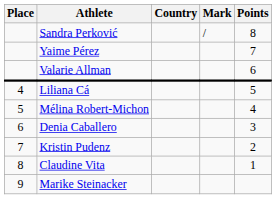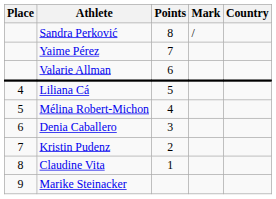 <table class="wikitable">
 <tr>
 <th>Place</th>
 <th>Athlete</th>
+<th>Points</th>
+<th>Mark</th>
 <th>Country</th>
-<th>Mark</th>
-<th>Points</th>
 </tr>
 <tr>
 <td align=center></td>
 <td><a href='#'>Sandra Perković</a></td>
+<td align=center>8</td>
+<td> /<br><em></em></td>
 <td></td>
-<td> /<br><em></em></td>
-<td align=center>8</td>
 </tr>
 <tr>
 <td align=center></td>
 <td><a href='#'>Yaime Pérez</a></td>
+<td align=center>7</td>
 <td></td>
 <td></td>
-<td align=center>7</td>
 </tr>
 <tr>
 <td align=center></td>
 <td><a href='#'>Valarie Allman</a></td>
+<td align=center>6</td>
 <td></td>
 <td></td>
-<td align=center>6</td>
 </tr>
 <tr style="border-top:3px solid black;">
 <td align=center>4</td>
 <td><a href='#'>Liliana Cá</a></td>
+<td align=center>5</td>
 <td></td>
 <td></td>
-<td align=center>5</td>
 </tr>
 <tr>
 <td align=center>5</td>
 <td><a href='#'>Mélina Robert-Michon</a></td>
+<td align=center>4</td>
 <td></td>
 <td></td>
-<td align=center>4</td>
 </tr>
 <tr>
 <td align=center>6</td>
 <td><a href='#'>Denia Caballero</a></td>
+<td align=center>3</td>
 <td></td>
 <td></td>
-<td align=center>3</td>
 </tr>
 <tr>
 <td align=center>7</td>
 <td><a href='#'>Kristin Pudenz</a></td>
+<td align=center>2</td>
 <td></td>
 <td></td>
-<td align=center>2</td>
 </tr>
 <tr>
 <td align=center>8</td>
 <td><a href='#'>Claudine Vita</a></td>
+<td align=center>1</td>
 <td></td>
 <td></td>
-<td align=center>1</td>
 </tr>
 <tr>
 <td align=center>9</td>
 <td><a href='#'>Marike Steinacker</a></td>
+<td align=center></td>
 <td></td>
 <td></td>
-<td align=center></td>
 </tr>
 </table>
